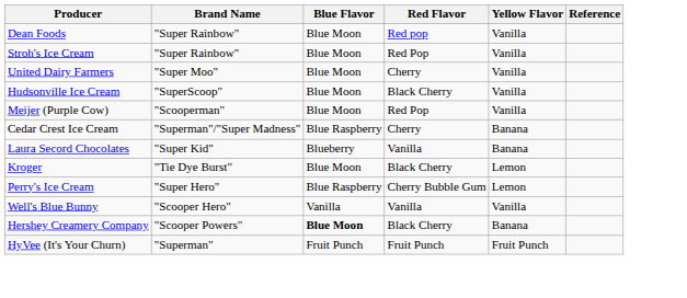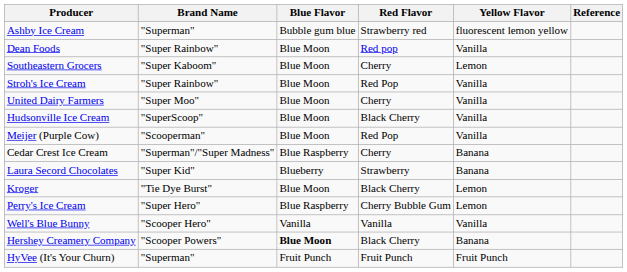 <table class="wikitable">
 <tr>
 <th>Producer</th>
 <th>Brand Name</th>
 <th>Blue Flavor</th>
 <th>Red Flavor</th>
 <th>Yellow Flavor</th>
 <th>Reference</th>
 </tr>
 <tr>
+<td><a href='#'>Ashby Ice Cream</a></td>
+<td>"Superman"</td>
+<td>Bubble gum blue</td>
+<td>Strawberry red</td>
+<td>fluorescent lemon yellow</td>
+<td></td>
+</tr>
+<tr>
 <td><a href='#'>Dean Foods</a></td>
 <td>"Super Rainbow"</td>
 <td>Blue Moon</td>
 <td><a href='#'>Red pop</a></td>
 <td>Vanilla</td>
+<td></td>
+</tr>
+<tr>
+<td><a href='#'>Southeastern Grocers</a></td>
+<td>"Super Kaboom"</td>
+<td>Blue Moon</td>
+<td>Cherry</td>
+<td>Lemon</td>
 <td></td>
 </tr>
 <tr>
 <td><a href='#'>Stroh's Ice Cream</a></td>
 <td>"Super Rainbow"</td>
 <td>Blue Moon</td>
 <td>Red Pop</td>
 <td>Vanilla</td>
 <td></td>
 </tr>
 <tr>
 <td><a href='#'>United Dairy Farmers</a></td>
 <td>"Super Moo"</td>
 <td>Blue Moon</td>
 <td>Cherry</td>
 <td>Vanilla</td>
 <td></td>
 </tr>
 <tr>
 <td><a href='#'>Hudsonville Ice Cream</a></td>
 <td>"SuperScoop"</td>
 <td>Blue Moon</td>
 <td>Black Cherry</td>
 <td>Vanilla</td>
 <td></td>
 </tr>
 <tr>
 <td><a href='#'>Meijer</a> (Purple Cow)</td>
 <td>"Scooperman"</td>
 <td>Blue Moon</td>
 <td>Red Pop</td>
 <td>Vanilla</td>
 <td></td>
 </tr>
 <tr>
 <td>Cedar Crest Ice Cream</td>
 <td>"Superman"/"Super Madness"</td>
 <td>Blue Raspberry</td>
 <td>Cherry</td>
 <td>Banana</td>
 <td></td>
 </tr>
 <tr>
 <td><a href='#'>Laura Secord Chocolates</a></td>
 <td>"Super Kid"</td>
 <td>Blueberry</td>
-<td>Vanilla</td>
+<td>Strawberry</td>
 <td>Banana</td>
 <td></td>
 </tr>
 <tr>
 <td><a href='#'>Kroger</a></td>
 <td>"Tie Dye Burst"</td>
 <td>Blue Moon</td>
 <td>Black Cherry</td>
 <td>Lemon</td>
 <td></td>
 </tr>
 <tr>
 <td><a href='#'>Perry's Ice Cream</a></td>
 <td>"Super Hero"</td>
 <td>Blue Raspberry</td>
 <td>Cherry Bubble Gum</td>
 <td>Lemon</td>
 <td></td>
 </tr>
 <tr>
 <td><a href='#'>Well's Blue Bunny</a></td>
 <td>"Scooper Hero"</td>
 <td>Vanilla</td>
 <td>Vanilla</td>
 <td>Vanilla</td>
 <td></td>
 </tr>
 <tr>
 <td><a href='#'>Hershey Creamery Company</a></td>
 <td>"Scooper Powers"</td>
 <td><strong>Blue Moon</strong></td>
 <td>Black Cherry</td>
 <td>Banana</td>
 <td></td>
 </tr>
 <tr>
 <td><a href='#'>HyVee</a> (It's Your Churn)</td>
 <td>"Superman"</td>
 <td>Fruit Punch</td>
 <td>Fruit Punch</td>
 <td>Fruit Punch</td>
 <td></td>
 </tr>
 </table>
